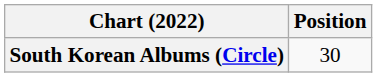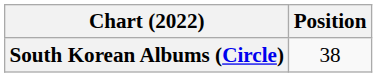 <table class="wikitable plainrowheaders" style="text-align:center">
 <tr>
 <th scope="col">Chart (2022)</th>
 <th scope="col">Position</th>
 </tr>
 <tr>
 <th scope="row">South Korean Albums (<a href='#'>Circle</a>)</th>
-<td>30</td>
+<td>38</td>
 </tr>
 </table>
